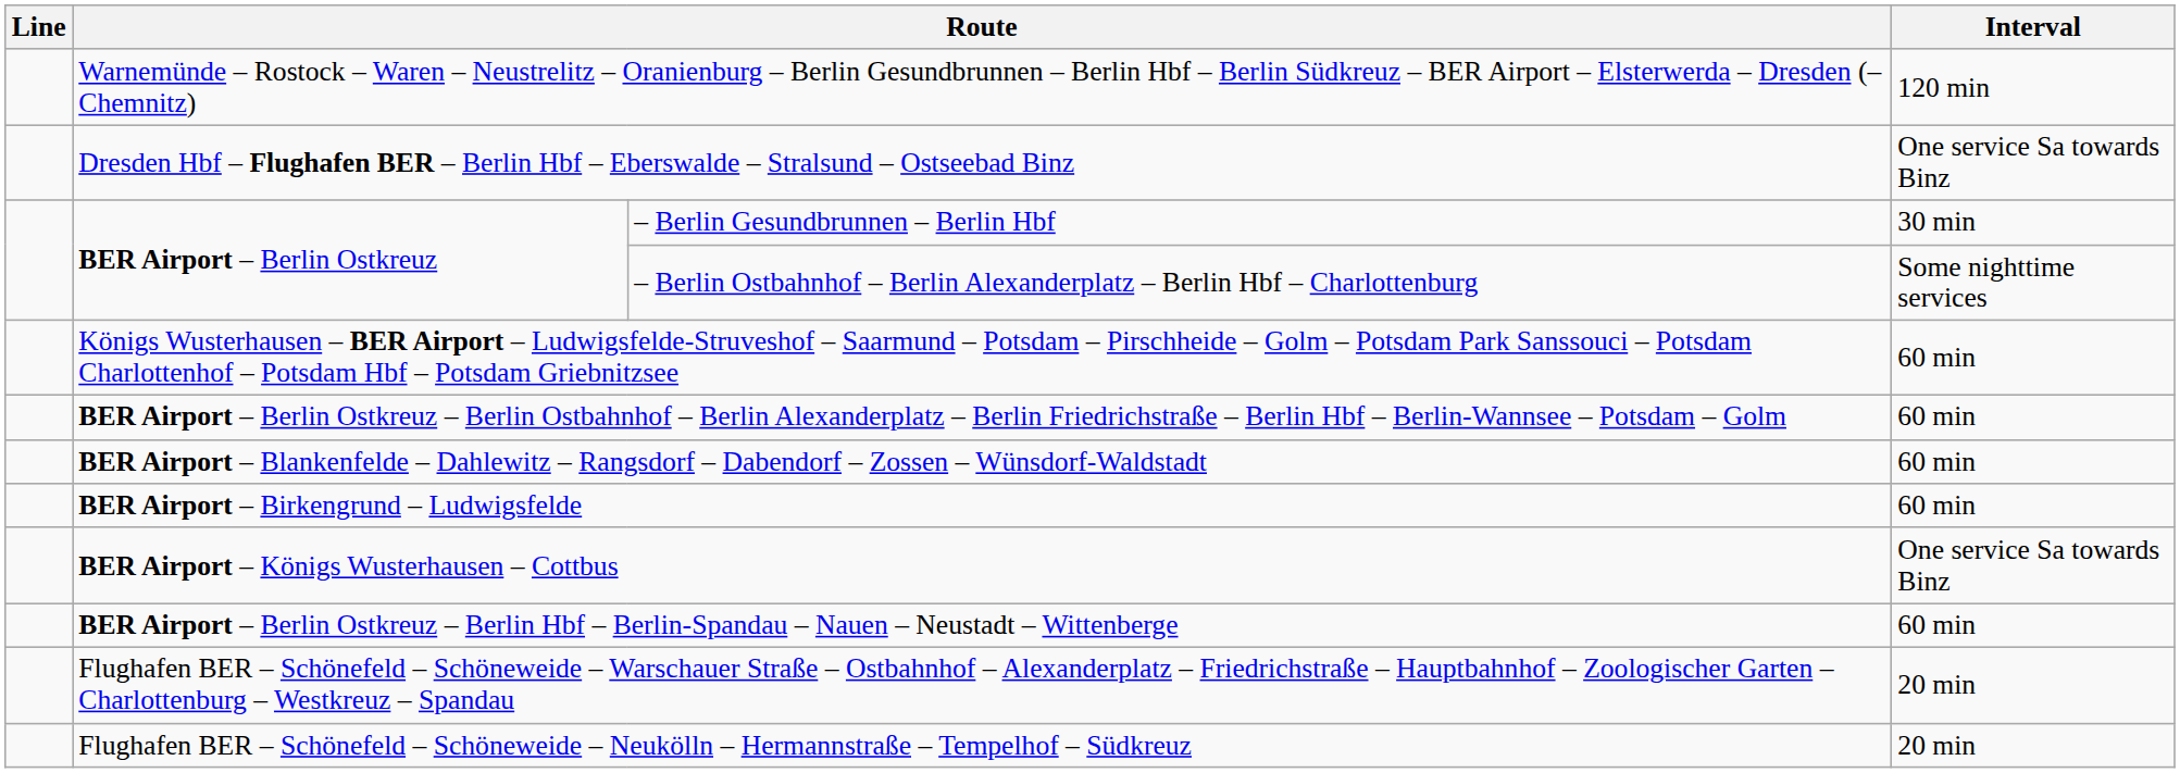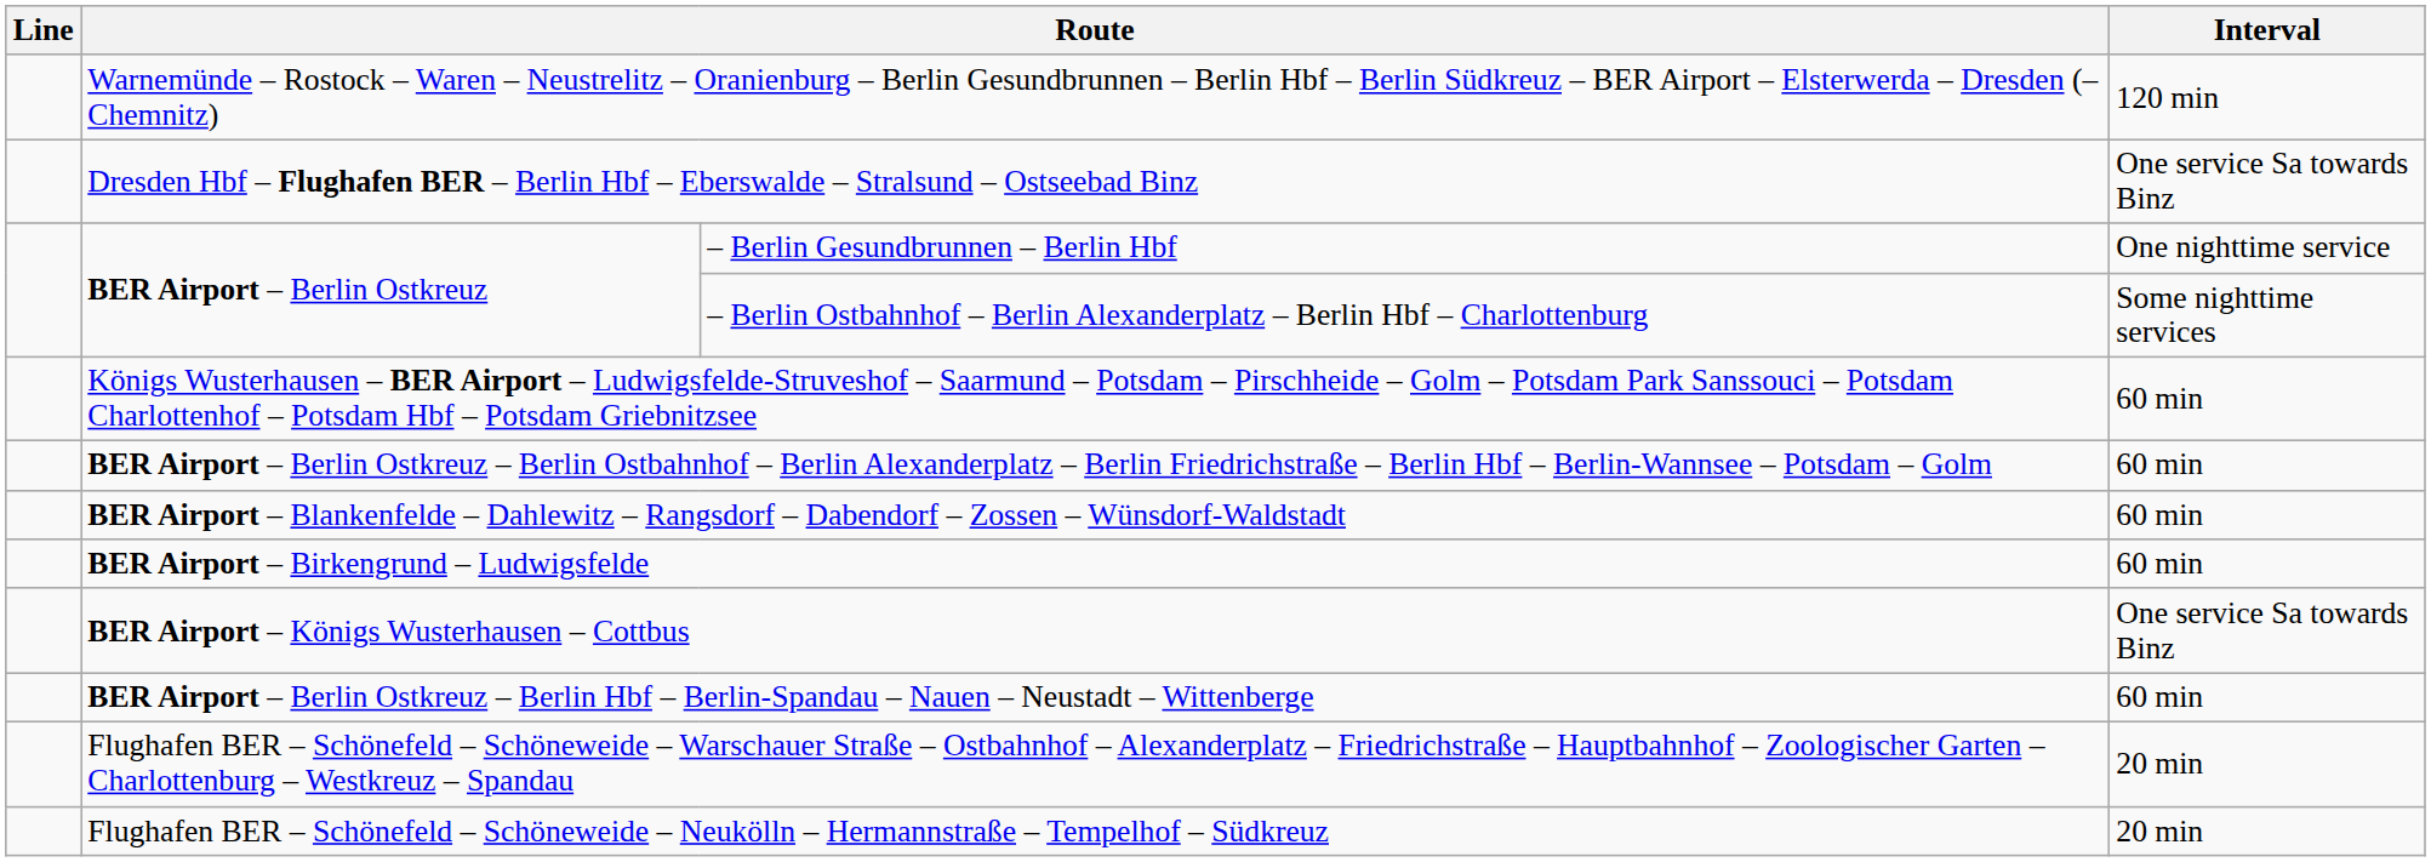 <table class="wikitable">
 <tr>
 <th>Line</th>
 <th colspan="2">Route</th>
 <th>Interval</th>
 </tr>
 <tr>
 <td></td>
 <td colspan="2"><a href='#'>Warnemünde</a> – Rostock – <a href='#'>Waren</a> – <a href='#'>Neustrelitz</a> – <a href='#'>Oranienburg</a> – Berlin Gesundbrunnen – Berlin Hbf – <a href='#'>Berlin Südkreuz</a> – BER Airport – <a href='#'>Elsterwerda</a> – <a href='#'>Dresden</a> (– <a href='#'>Chemnitz</a>)</td>
 <td>120 min</td>
 </tr>
 <tr>
 <td></td>
 <td colspan="2"><a href='#'>Dresden Hbf</a> – <strong>Flughafen BER</strong> – <a href='#'>Berlin Hbf</a> – <a href='#'>Eberswalde</a> – <a href='#'>Stralsund</a> – <a href='#'>Ostseebad Binz</a></td>
 <td>One service Sa towards Binz</td>
 </tr>
 <tr>
 <td rowspan="2"></td>
 <td rowspan="2"><strong>BER Airport</strong> – <a href='#'>Berlin Ostkreuz</a></td>
 <td>– <a href='#'>Berlin Gesundbrunnen</a> – <a href='#'>Berlin Hbf</a></td>
-<td>30 min</td>
+<td>One nighttime service</td>
 </tr>
 <tr>
 <td>– <a href='#'>Berlin Ostbahnhof</a> – <a href='#'>Berlin Alexanderplatz</a> – Berlin Hbf – <a href='#'>Charlottenburg</a></td>
 <td>Some nighttime services</td>
 </tr>
 <tr>
 <td align="center"></td>
 <td colspan="2"><a href='#'>Königs Wusterhausen</a> – <strong>BER Airport</strong> – <a href='#'>Ludwigsfelde-Struveshof</a> – <a href='#'>Saarmund</a> – <a href='#'>Potsdam</a> – <a href='#'>Pirschheide</a> – <a href='#'>Golm</a> – <a href='#'>Potsdam Park Sanssouci</a> – <a href='#'>Potsdam Charlottenhof</a> – <a href='#'>Potsdam Hbf</a> – <a href='#'>Potsdam Griebnitzsee</a></td>
 <td>60 min</td>
 </tr>
 <tr>
 <td></td>
 <td colspan="2"><strong>BER Airport</strong> – <a href='#'>Berlin Ostkreuz</a> – <a href='#'>Berlin Ostbahnhof</a> – <a href='#'>Berlin Alexanderplatz</a> – <a href='#'>Berlin Friedrichstraße</a> – <a href='#'>Berlin Hbf</a> – <a href='#'>Berlin-Wannsee</a> – <a href='#'>Potsdam</a> – <a href='#'>Golm</a></td>
 <td>60 min</td>
 </tr>
 <tr>
 <td align="center"></td>
 <td colspan="2"><strong>BER Airport</strong> – <a href='#'>Blankenfelde</a> – <a href='#'>Dahlewitz</a> – <a href='#'>Rangsdorf</a> – <a href='#'>Dabendorf</a> – <a href='#'>Zossen</a> – <a href='#'>Wünsdorf-Waldstadt</a></td>
 <td>60 min</td>
 </tr>
 <tr>
 <td></td>
 <td colspan="2"><strong>BER Airport</strong> – <a href='#'>Birkengrund</a> – <a href='#'>Ludwigsfelde</a></td>
 <td>60 min</td>
 </tr>
 <tr>
 <td></td>
 <td colspan="2"><strong>BER Airport</strong> – <a href='#'>Königs Wusterhausen</a> – <a href='#'>Cottbus</a></td>
 <td>One service Sa towards Binz</td>
 </tr>
 <tr>
 <td></td>
 <td colspan="2"><strong>BER Airport</strong> – <a href='#'>Berlin Ostkreuz</a> – <a href='#'>Berlin Hbf</a> – <a href='#'>Berlin-Spandau</a> – <a href='#'>Nauen</a> – Neustadt – <a href='#'>Wittenberge</a></td>
 <td>60 min</td>
 </tr>
 <tr>
 <td></td>
 <td colspan="2">Flughafen BER – <a href='#'>Schönefeld</a> – <a href='#'>Schöneweide</a> – <a href='#'>Warschauer Straße</a> – <a href='#'>Ostbahnhof</a> – <a href='#'>Alexanderplatz</a> – <a href='#'>Friedrichstraße</a> – <a href='#'>Hauptbahnhof</a> – <a href='#'>Zoologischer Garten</a> – <a href='#'>Charlottenburg</a> – <a href='#'>Westkreuz</a> – <a href='#'>Spandau</a></td>
 <td>20 min</td>
 </tr>
 <tr>
 <td></td>
 <td colspan="2">Flughafen BER – <a href='#'>Schönefeld</a> – <a href='#'>Schöneweide</a> – <a href='#'>Neukölln</a> –  <a href='#'>Hermannstraße</a> –  <a href='#'>Tempelhof</a> –  <a href='#'>Südkreuz</a></td>
 <td>20 min</td>
 </tr>
 </table>
